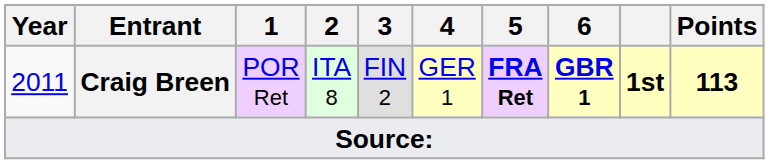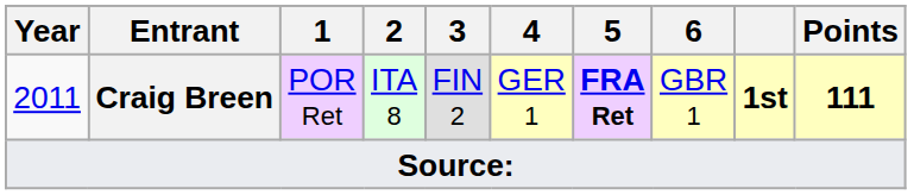 <table class="wikitable" border="1" style="text-align:center; font-size:85%;">
 <tr>
 <th>Year</th>
 <th>Entrant</th>
 <th>1</th>
 <th>2</th>
 <th>3</th>
 <th>4</th>
 <th>5</th>
 <th>6</th>
 <th></th>
 <th>Points</th>
 </tr>
 <tr>
 <td><a href='#'>2011</a></td>
 <th nowrap>Craig Breen</th>
 <td style="background:#EFCFFF;"><a href='#'>POR</a><br><small>Ret</small></td>
 <td style="background:#DFFFDF;"><a href='#'>ITA</a><br><small>8</small></td>
 <td style="background:#DFDFDF;"><a href='#'>FIN</a><br><small>2</small></td>
 <td style="background:#FFFFBF;"><a href='#'>GER</a><br><small>1</small></td>
 <td style="background:#EFCFFF;"><strong><a href='#'>FRA</a><br><small>Ret</small></strong></td>
-<td style="background:#FFFFBF;"><strong><a href='#'>GBR</a><br><small>1</small></strong></td>
+<td style="background:#FFFFBF;"><a href='#'>GBR</a><br><small>1</small></td>
 <th style="background:#FFFFBF;">1st</th>
-<th style="background:#FFFFBF;">113</th>
+<th style="background:#FFFFBF;">111</th>
 </tr>
 <tr>
 <td colspan="10" style="background-color:#EAECF0;text-align:center"><strong>Source:</strong></td>
 </tr>
 </table>
